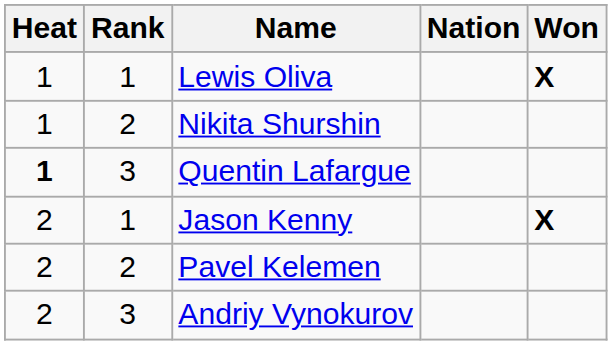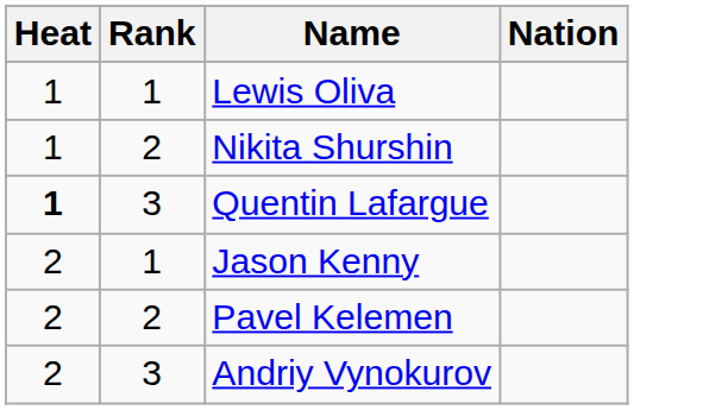 <table class=wikitable sortable style=text-align:center>
 <tr>
 <th>Heat</th>
 <th>Rank</th>
 <th>Name</th>
 <th>Nation</th>
-<th>Won</th>
 </tr>
 <tr style=background: #ccffcc;>
 <td>1</td>
 <td>1</td>
 <td align=left><a href='#'>Lewis Oliva</a></td>
 <td align=left></td>
-<td align=left><strong>X</strong></td>
 </tr>
 <tr>
 <td>1</td>
 <td>2</td>
 <td align=left><a href='#'>Nikita Shurshin</a></td>
 <td align=left></td>
-<td></td>
 </tr>
 <tr style=background: #ccffcc;>
 <td><strong>1</strong></td>
 <td>3</td>
 <td align=left><a href='#'>Quentin Lafargue</a></td>
 <td align=left></td>
-<td></td>
 </tr>
 <tr>
 <td>2</td>
 <td>1</td>
 <td align=left><a href='#'>Jason Kenny</a></td>
 <td align=left></td>
-<td align=left><strong>X</strong></td>
 </tr>
 <tr style=background: #ccffcc;>
 <td>2</td>
 <td>2</td>
 <td align=left><a href='#'>Pavel Kelemen</a></td>
 <td align=left></td>
-<td></td>
 </tr>
 <tr>
 <td>2</td>
 <td>3</td>
 <td align=left><a href='#'>Andriy Vynokurov</a></td>
 <td align=left></td>
-<td></td>
 </tr>
 </table>
